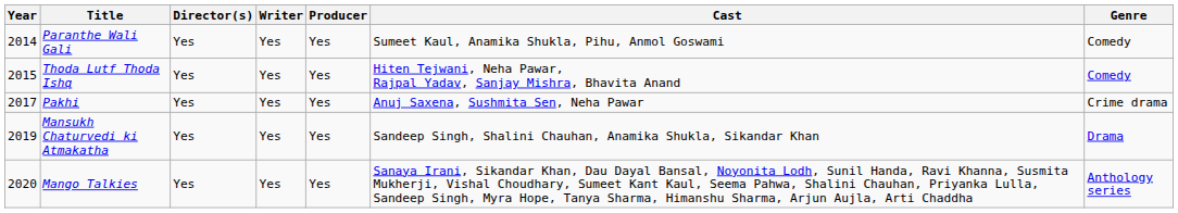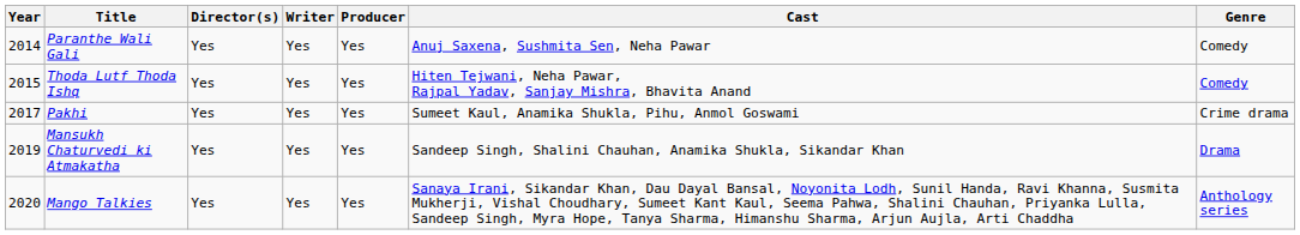 <table class="wikitable sortable">
 <tr>
 <th>Year</th>
 <th>Title</th>
 <th>Director(s)</th>
 <th>Writer</th>
 <th>Producer</th>
 <th>Cast</th>
 <th>Genre</th>
 </tr>
 <tr>
 <td>2014</td>
 <td><em><a href='#'>Paranthe Wali Gali</a></em></td>
 <td>Yes</td>
 <td>Yes</td>
 <td>Yes</td>
-<td>Sumeet Kaul, Anamika Shukla, Pihu, Anmol Goswami</td>
+<td><a href='#'>Anuj Saxena</a>, <a href='#'>Sushmita Sen</a>, Neha Pawar</td>
 <td>Comedy</td>
 </tr>
 <tr>
 <td>2015</td>
 <td><em><a href='#'>Thoda Lutf Thoda Ishq</a></em></td>
 <td>Yes</td>
 <td>Yes</td>
 <td>Yes</td>
 <td><a href='#'>Hiten Tejwani</a>, Neha Pawar,<br><a href='#'>Rajpal Yadav</a>, <a href='#'>Sanjay Mishra</a>, Bhavita Anand</td>
 <td><a href='#'>Comedy</a></td>
 </tr>
 <tr>
 <td>2017</td>
 <td><em><a href='#'>Pakhi</a></em></td>
 <td>Yes</td>
 <td>Yes</td>
 <td>Yes</td>
-<td><a href='#'>Anuj Saxena</a>, <a href='#'>Sushmita Sen</a>, Neha Pawar</td>
+<td>Sumeet Kaul, Anamika Shukla, Pihu, Anmol Goswami</td>
 <td>Crime drama</td>
 </tr>
 <tr>
 <td>2019</td>
 <td><em><a href='#'>Mansukh Chaturvedi ki Atmakatha</a></em></td>
 <td>Yes</td>
 <td>Yes</td>
 <td>Yes</td>
 <td>Sandeep Singh, Shalini Chauhan, Anamika Shukla, Sikandar Khan</td>
 <td><a href='#'>Drama</a></td>
 </tr>
 <tr>
 <td>2020</td>
 <td><em><a href='#'>Mango Talkies</a></em></td>
 <td>Yes</td>
 <td>Yes</td>
 <td>Yes</td>
 <td><a href='#'>Sanaya Irani</a>, Sikandar Khan, Dau Dayal Bansal, <a href='#'>Noyonita Lodh</a>, Sunil Handa, Ravi Khanna, Susmita Mukherji, Vishal Choudhary, Sumeet Kant Kaul, Seema Pahwa, Shalini Chauhan, Priyanka Lulla, Sandeep Singh, Myra Hope, Tanya Sharma, Himanshu Sharma, Arjun Aujla, Arti Chaddha</td>
 <td><a href='#'>Anthology series</a></td>
 </tr>
 </table>
